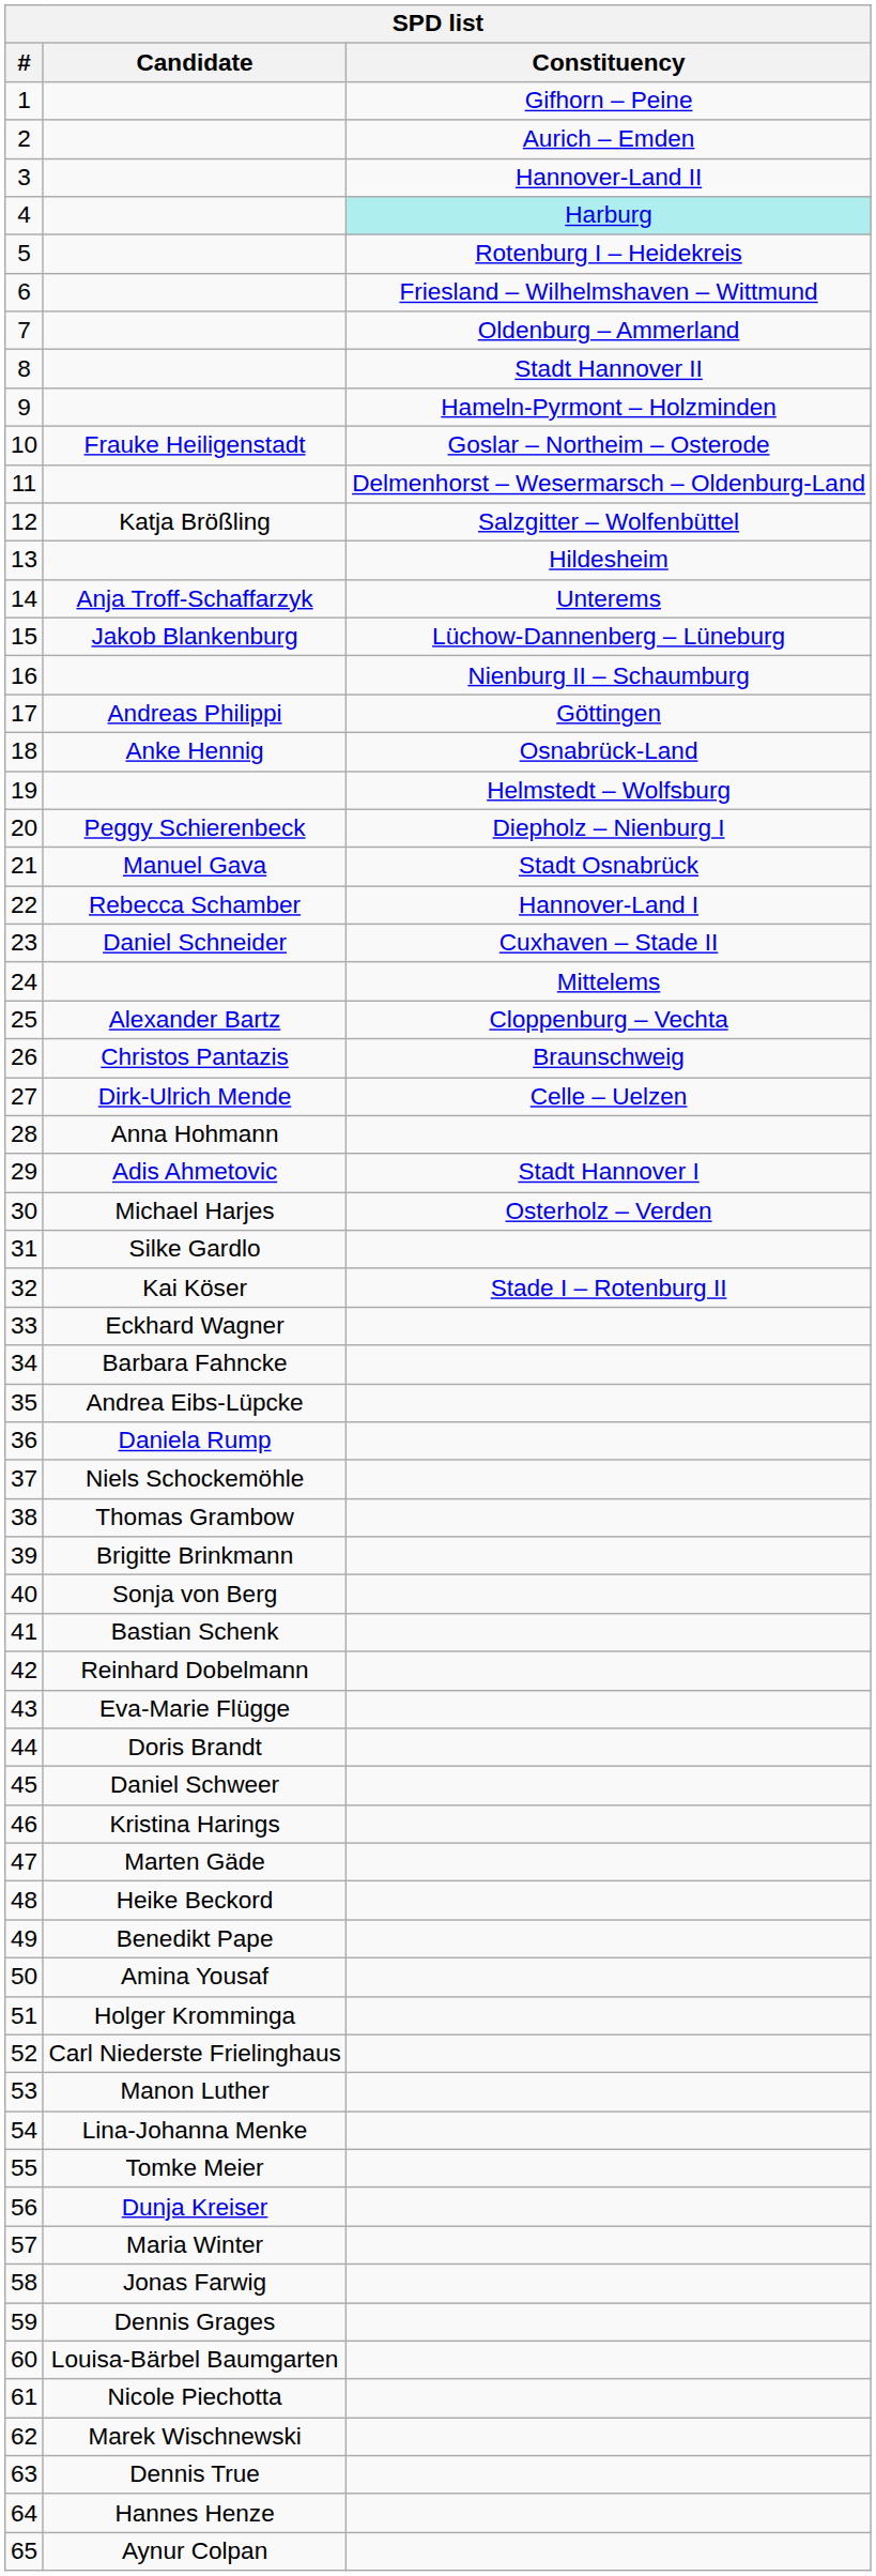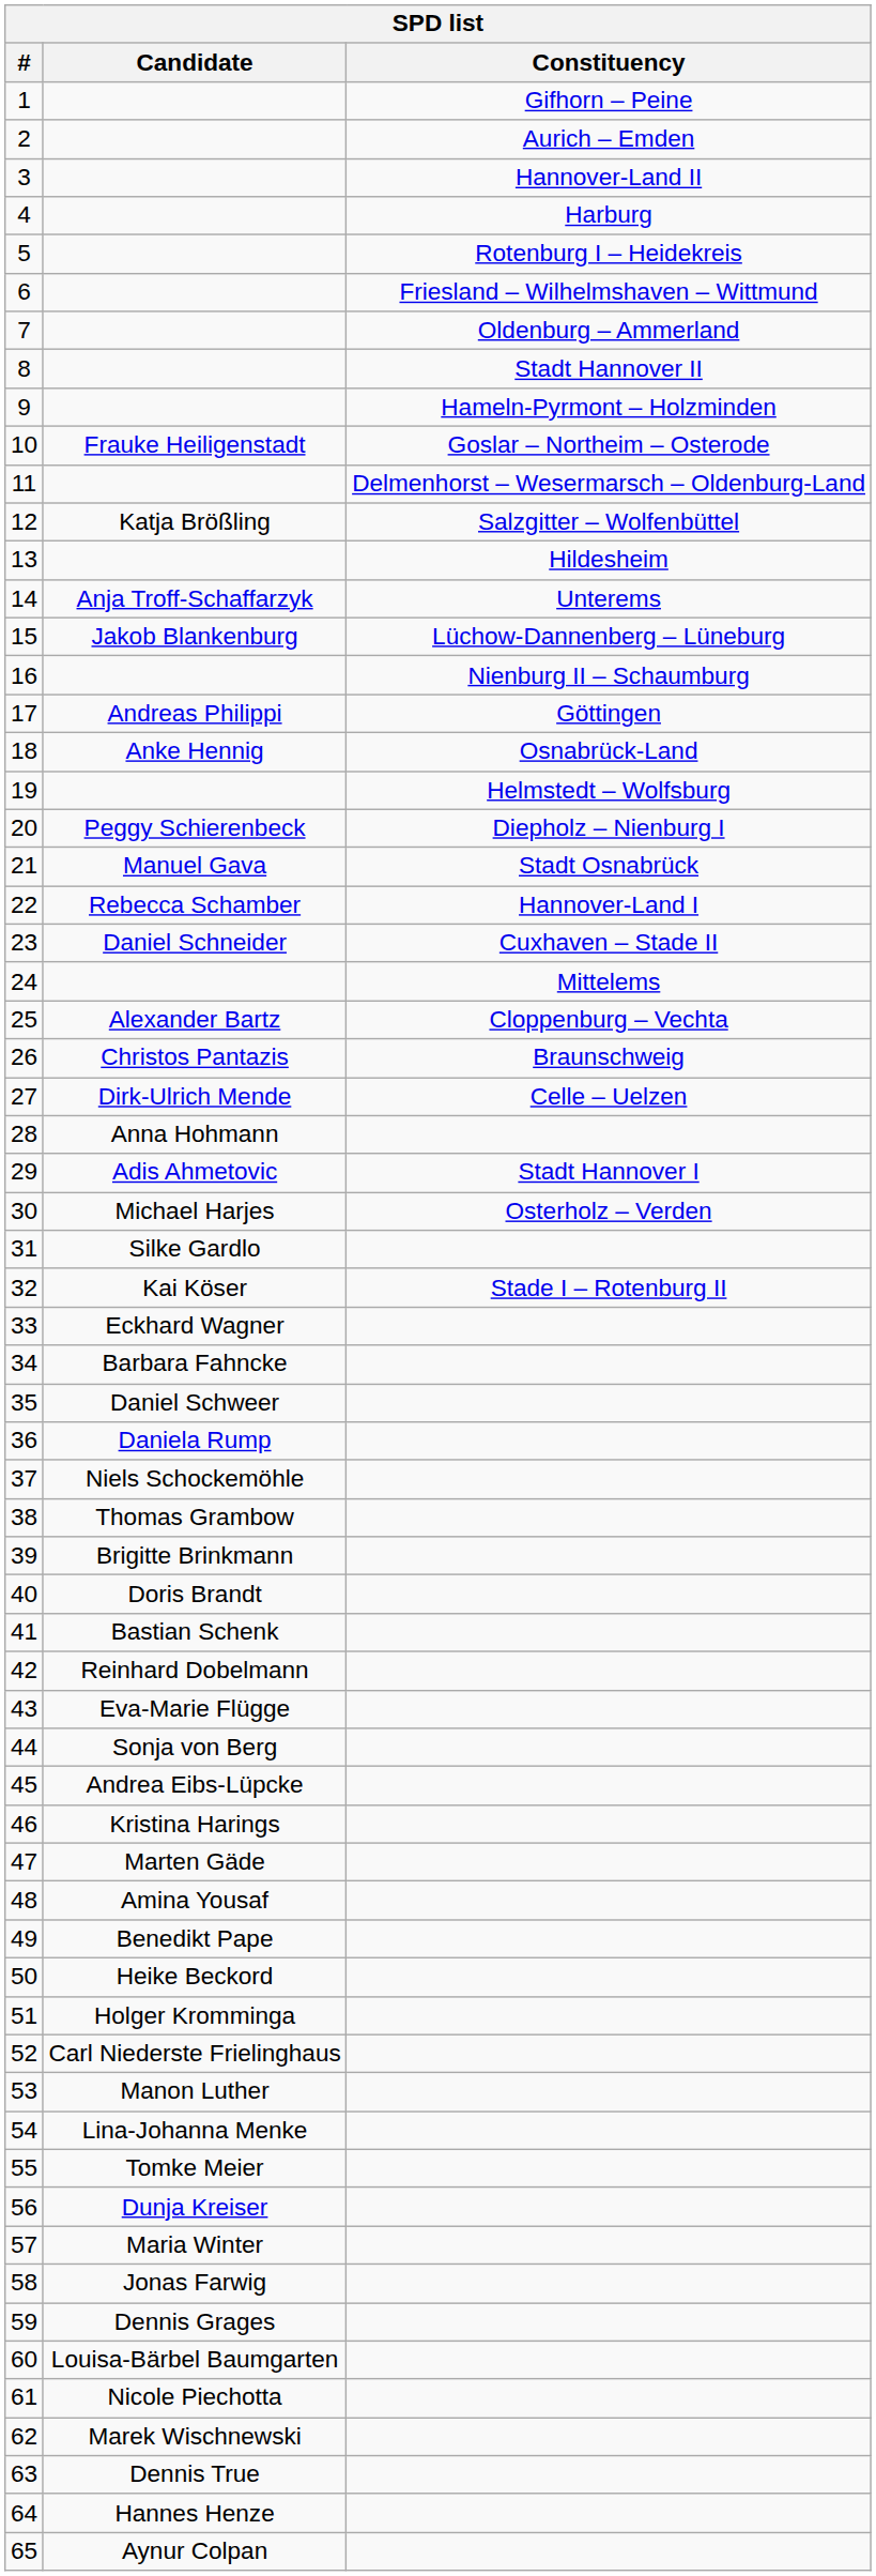 <table class="wikitable mw-collapsible mw-collapsed" style="text-align:center">
 <tr>
 <th colspan=3>SPD list</th>
 </tr>
 <tr>
 <th>#</th>
 <th>Candidate</th>
 <th>Constituency</th>
 </tr>
 <tr>
 <td>1</td>
 <td></td>
 <td><a href='#'>Gifhorn – Peine</a></td>
 </tr>
 <tr>
 <td>2</td>
 <td></td>
 <td><a href='#'>Aurich – Emden</a></td>
 </tr>
 <tr>
 <td>3</td>
 <td></td>
 <td><a href='#'>Hannover-Land II</a></td>
 </tr>
 <tr>
 <td>4</td>
 <td></td>
-<td style="background: paleturquoise;"><a href='#'>Harburg</a></td>
+<td><a href='#'>Harburg</a></td>
 </tr>
 <tr>
 <td>5</td>
 <td></td>
 <td><a href='#'>Rotenburg I – Heidekreis</a></td>
 </tr>
 <tr>
 <td>6</td>
 <td></td>
 <td><a href='#'>Friesland – Wilhelmshaven – Wittmund</a></td>
 </tr>
 <tr>
 <td>7</td>
 <td></td>
 <td><a href='#'>Oldenburg – Ammerland</a></td>
 </tr>
 <tr>
 <td>8</td>
 <td></td>
 <td><a href='#'>Stadt Hannover II</a></td>
 </tr>
 <tr>
 <td>9</td>
 <td></td>
 <td><a href='#'>Hameln-Pyrmont – Holzminden</a></td>
 </tr>
 <tr>
 <td>10</td>
 <td><a href='#'>Frauke Heiligenstadt</a></td>
 <td><a href='#'>Goslar – Northeim – Osterode</a></td>
 </tr>
 <tr>
 <td>11</td>
 <td></td>
 <td><a href='#'>Delmenhorst – Wesermarsch – Oldenburg-Land</a></td>
 </tr>
 <tr>
 <td>12</td>
 <td>Katja Brößling</td>
 <td><a href='#'>Salzgitter – Wolfenbüttel</a></td>
 </tr>
 <tr>
 <td>13</td>
 <td></td>
 <td><a href='#'>Hildesheim</a></td>
 </tr>
 <tr>
 <td>14</td>
 <td><a href='#'>Anja Troff-Schaffarzyk</a></td>
 <td><a href='#'>Unterems</a></td>
 </tr>
 <tr>
 <td>15</td>
 <td><a href='#'>Jakob Blankenburg</a></td>
 <td><a href='#'>Lüchow-Dannenberg – Lüneburg</a></td>
 </tr>
 <tr>
 <td>16</td>
 <td></td>
 <td><a href='#'>Nienburg II – Schaumburg</a></td>
 </tr>
 <tr>
 <td>17</td>
 <td><a href='#'>Andreas Philippi</a></td>
 <td><a href='#'>Göttingen</a></td>
 </tr>
 <tr>
 <td>18</td>
 <td><a href='#'>Anke Hennig</a></td>
 <td><a href='#'>Osnabrück-Land</a></td>
 </tr>
 <tr>
 <td>19</td>
 <td></td>
 <td><a href='#'>Helmstedt – Wolfsburg</a></td>
 </tr>
 <tr>
 <td>20</td>
 <td><a href='#'>Peggy Schierenbeck</a></td>
 <td><a href='#'>Diepholz – Nienburg I</a></td>
 </tr>
 <tr>
 <td>21</td>
 <td><a href='#'>Manuel Gava</a></td>
 <td><a href='#'>Stadt Osnabrück</a></td>
 </tr>
 <tr>
 <td>22</td>
 <td><a href='#'>Rebecca Schamber</a></td>
 <td><a href='#'>Hannover-Land I</a></td>
 </tr>
 <tr>
 <td>23</td>
 <td><a href='#'>Daniel Schneider</a></td>
 <td><a href='#'>Cuxhaven – Stade II</a></td>
 </tr>
 <tr>
 <td>24</td>
 <td></td>
 <td><a href='#'>Mittelems</a></td>
 </tr>
 <tr>
 <td>25</td>
 <td><a href='#'>Alexander Bartz</a></td>
 <td><a href='#'>Cloppenburg – Vechta</a></td>
 </tr>
 <tr>
 <td>26</td>
 <td><a href='#'>Christos Pantazis</a></td>
 <td><a href='#'>Braunschweig</a></td>
 </tr>
 <tr>
 <td>27</td>
 <td><a href='#'>Dirk-Ulrich Mende</a></td>
 <td><a href='#'>Celle – Uelzen</a></td>
 </tr>
 <tr>
 <td>28</td>
 <td>Anna Hohmann</td>
 <td></td>
 </tr>
 <tr>
 <td>29</td>
 <td><a href='#'>Adis Ahmetovic</a></td>
 <td><a href='#'>Stadt Hannover I</a></td>
 </tr>
 <tr>
 <td>30</td>
 <td>Michael Harjes</td>
 <td><a href='#'>Osterholz – Verden</a></td>
 </tr>
 <tr>
 <td>31</td>
 <td>Silke Gardlo</td>
 <td></td>
 </tr>
 <tr>
 <td>32</td>
 <td>Kai Köser</td>
 <td><a href='#'>Stade I – Rotenburg II</a></td>
 </tr>
 <tr>
 <td>33</td>
 <td>Eckhard Wagner</td>
 <td></td>
 </tr>
 <tr>
 <td>34</td>
 <td>Barbara Fahncke</td>
 <td></td>
 </tr>
 <tr>
 <td>35</td>
-<td>Andrea Eibs-Lüpcke</td>
+<td>Daniel Schweer</td>
 <td></td>
 </tr>
 <tr>
 <td>36</td>
 <td><a href='#'>Daniela Rump</a></td>
 <td></td>
 </tr>
 <tr>
 <td>37</td>
 <td>Niels Schockemöhle</td>
 <td></td>
 </tr>
 <tr>
 <td>38</td>
 <td>Thomas Grambow</td>
 <td></td>
 </tr>
 <tr>
 <td>39</td>
 <td>Brigitte Brinkmann</td>
 <td></td>
 </tr>
 <tr>
 <td>40</td>
-<td>Sonja von Berg</td>
+<td>Doris Brandt</td>
 <td></td>
 </tr>
 <tr>
 <td>41</td>
 <td>Bastian Schenk</td>
 <td></td>
 </tr>
 <tr>
 <td>42</td>
 <td>Reinhard Dobelmann</td>
 <td></td>
 </tr>
 <tr>
 <td>43</td>
 <td>Eva-Marie Flügge</td>
 <td></td>
 </tr>
 <tr>
 <td>44</td>
-<td>Doris Brandt</td>
+<td>Sonja von Berg</td>
 <td></td>
 </tr>
 <tr>
 <td>45</td>
-<td>Daniel Schweer</td>
+<td>Andrea Eibs-Lüpcke</td>
 <td></td>
 </tr>
 <tr>
 <td>46</td>
 <td>Kristina Harings</td>
 <td></td>
 </tr>
 <tr>
 <td>47</td>
 <td>Marten Gäde</td>
 <td></td>
 </tr>
 <tr>
 <td>48</td>
-<td>Heike Beckord</td>
+<td>Amina Yousaf</td>
 <td></td>
 </tr>
 <tr>
 <td>49</td>
 <td>Benedikt Pape</td>
 <td></td>
 </tr>
 <tr>
 <td>50</td>
-<td>Amina Yousaf</td>
+<td>Heike Beckord</td>
 <td></td>
 </tr>
 <tr>
 <td>51</td>
 <td>Holger Kromminga</td>
 <td></td>
 </tr>
 <tr>
 <td>52</td>
 <td>Carl Niederste Frielinghaus</td>
 <td></td>
 </tr>
 <tr>
 <td>53</td>
 <td>Manon Luther</td>
 <td></td>
 </tr>
 <tr>
 <td>54</td>
 <td>Lina-Johanna Menke</td>
 <td></td>
 </tr>
 <tr>
 <td>55</td>
 <td>Tomke Meier</td>
 <td></td>
 </tr>
 <tr>
 <td>56</td>
 <td><a href='#'>Dunja Kreiser</a></td>
 <td></td>
 </tr>
 <tr>
 <td>57</td>
 <td>Maria Winter</td>
 <td></td>
 </tr>
 <tr>
 <td>58</td>
 <td>Jonas Farwig</td>
 <td></td>
 </tr>
 <tr>
 <td>59</td>
 <td>Dennis Grages</td>
 <td></td>
 </tr>
 <tr>
 <td>60</td>
 <td>Louisa-Bärbel Baumgarten</td>
 <td></td>
 </tr>
 <tr>
 <td>61</td>
 <td>Nicole Piechotta</td>
 <td></td>
 </tr>
 <tr>
 <td>62</td>
 <td>Marek Wischnewski</td>
 <td></td>
 </tr>
 <tr>
 <td>63</td>
 <td>Dennis True</td>
 <td></td>
 </tr>
 <tr>
 <td>64</td>
 <td>Hannes Henze</td>
 <td></td>
 </tr>
 <tr>
 <td>65</td>
 <td>Aynur Colpan</td>
 <td></td>
 </tr>
 </table>
